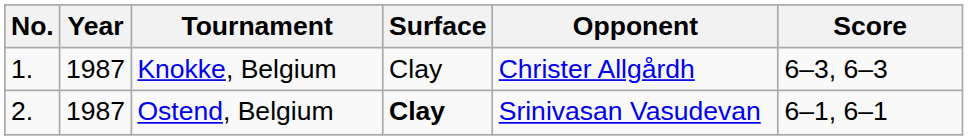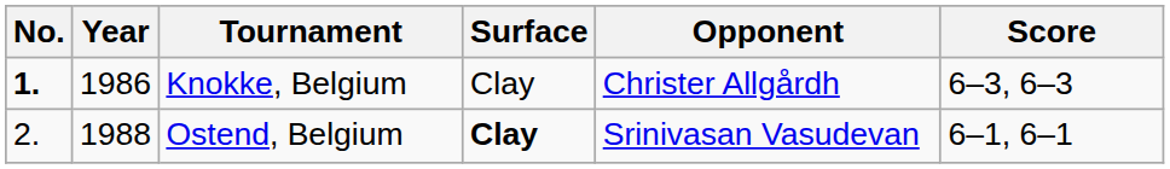 <table class="sortable wikitable" style=font-size:97%>
 <tr>
 <th style="width:20px" class="unsortable">No.</th>
 <th style="width:30px">Year</th>
 <th style="width:140px">Tournament</th>
 <th style="width:50px">Surface</th>
 <th style="width:160px">Opponent</th>
 <th style="width:100px" class="unsortable">Score</th>
 </tr>
 <tr>
-<td>1.</td>
-<td>1987</td>
+<td><strong>1.</strong></td>
+<td>1986</td>
 <td><a href='#'>Knokke</a>, Belgium</td>
 <td>Clay</td>
 <td> <a href='#'>Christer Allgårdh</a></td>
 <td>6–3, 6–3</td>
 </tr>
 <tr>
 <td>2.</td>
-<td>1987</td>
+<td>1988</td>
 <td><a href='#'>Ostend</a>, Belgium</td>
 <td><strong>Clay</strong></td>
 <td> <a href='#'>Srinivasan Vasudevan</a></td>
 <td>6–1, 6–1</td>
 </tr>
 </table>
